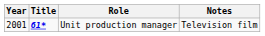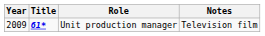 <table class="wikitable">
 <tr>
 <th>Year</th>
 <th>Title</th>
 <th>Role</th>
 <th>Notes</th>
 </tr>
 <tr>
-<td>2001</td>
+<td>2009</td>
 <td><strong><em><a href='#'>61*</a></em></strong></td>
 <td>Unit production manager</td>
 <td>Television film</td>
 </tr>
 </table>
